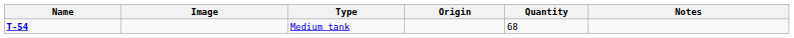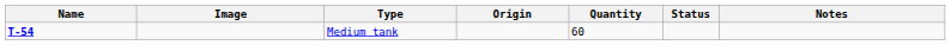 <table class="wikitable" style="width:90%;">
 <tr>
 <th width=14%>Name</th>
 <th width=20%>Image</th>
 <th width=14%>Type</th>
 <th width=12%>Origin</th>
 <th width=10%>Quantity</th>
+<th width=06%>Status</th>
 <th width=24%>Notes</th>
 </tr>
 <tr>
 <td><strong><a href='#'>T-54</a></strong></td>
 <td></td>
 <td><a href='#'>Medium tank</a></td>
 <td></td>
-<td>68</td>
+<td>60</td>
+<td></td>
 <td></td>
 </tr>
 </table>
